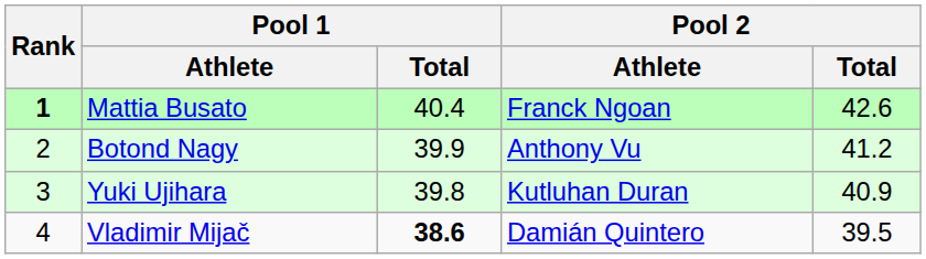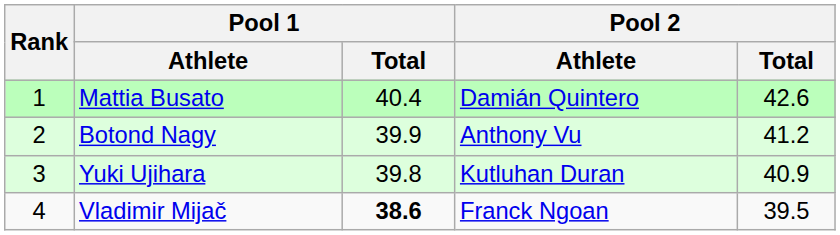 <table class="wikitable" style="text-align:center;">
 <tr>
 <th rowspan=2>Rank</th>
 <th colspan=2 width=250>Pool 1</th>
 <th colspan=2 width=250>Pool 2</th>
 </tr>
 <tr>
 <th>Athlete</th>
 <th>Total</th>
 <th>Athlete</th>
 <th>Total</th>
 </tr>
 <tr bgcolor=bbffbb>
-<td><strong>1</strong></td>
+<td>1</td>
 <td align=left> <a href='#'>Mattia Busato</a></td>
 <td>40.4</td>
-<td align=left> <a href='#'>Franck Ngoan</a></td>
+<td align=left> <a href='#'>Damián Quintero</a></td>
 <td>42.6</td>
 </tr>
 <tr bgcolor=ddffdd>
 <td>2</td>
 <td align=left> <a href='#'>Botond Nagy</a></td>
 <td>39.9</td>
 <td align=left> <a href='#'>Anthony Vu</a></td>
 <td>41.2</td>
 </tr>
 <tr bgcolor=ddffdd>
 <td>3</td>
 <td align=left> <a href='#'>Yuki Ujihara</a></td>
 <td>39.8</td>
 <td align=left> <a href='#'>Kutluhan Duran</a></td>
 <td>40.9</td>
 </tr>
 <tr>
 <td>4</td>
 <td align=left> <a href='#'>Vladimir Mijač</a></td>
 <td><strong>38.6</strong></td>
-<td align=left> <a href='#'>Damián Quintero</a></td>
+<td align=left> <a href='#'>Franck Ngoan</a></td>
 <td>39.5</td>
 </tr>
 </table>
